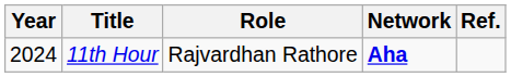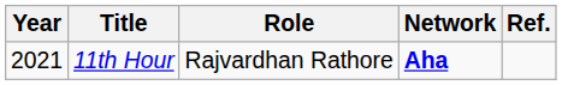 <table class="wikitable">
 <tr>
 <th>Year</th>
 <th>Title</th>
 <th>Role</th>
 <th>Network</th>
 <th>Ref.</th>
 </tr>
 <tr>
-<td>2024</td>
+<td>2021</td>
 <td><em><a href='#'>11th Hour</a></em></td>
 <td>Rajvardhan Rathore</td>
 <td><strong><a href='#'>Aha</a></strong></td>
 <td></td>
 </tr>
 </table>
